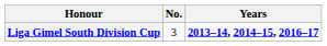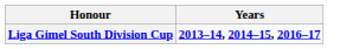 <table class="wikitable plainrowheaders">
 <tr>
 <th scope=col>Honour</th>
-<th scope=col>No.</th>
 <th scope=col>Years</th>
 </tr>
 <tr>
 <th scope=row><a href='#'>Liga Gimel South Division Cup</a></th>
-<td align=center>3</td>
 <td><strong><a href='#'>2013–14</a>, <a href='#'>2014–15</a>, <a href='#'>2016–17</a></strong></td>
 </tr>
 </table>
